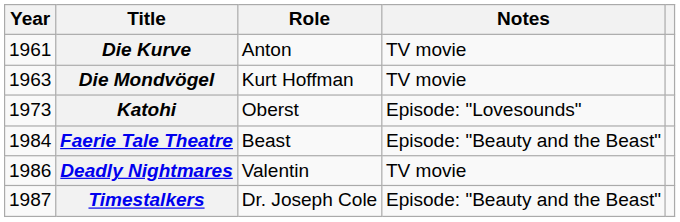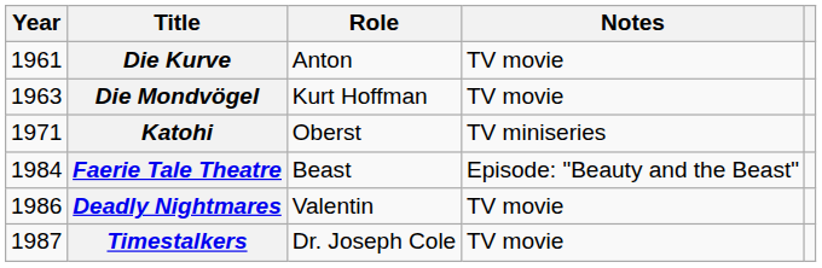 <table class="wikitable plainrowheaders sortable">
 <tr>
 <th scope="col">Year</th>
 <th scope="col">Title</th>
 <th scope="col">Role</th>
 <th scope="col" class="unsortable">Notes</th>
 <th scope=col class="unsortable"></th>
 </tr>
 <tr>
 <td>1961</td>
 <th scope="row"><em>Die Kurve</em></th>
 <td>Anton</td>
 <td>TV movie</td>
 <td></td>
 </tr>
 <tr>
 <td>1963</td>
 <th scope="row"><em>Die Mondvögel</em></th>
 <td>Kurt Hoffman</td>
 <td>TV movie</td>
 <td></td>
 </tr>
 <tr>
-<td>1973</td>
+<td>1971</td>
 <th scope="row"><em>Katohi</em></th>
 <td>Oberst</td>
-<td>Episode: "Lovesounds"</td>
+<td>TV miniseries</td>
 <td></td>
 </tr>
 <tr>
 <td>1984</td>
 <th scope="row"><em><a href='#'>Faerie Tale Theatre</a></em></th>
 <td>Beast</td>
 <td>Episode: "Beauty and the Beast"</td>
 <td></td>
 </tr>
 <tr>
 <td>1986</td>
 <th scope="row"><em><a href='#'>Deadly Nightmares</a></em></th>
 <td>Valentin</td>
 <td>TV movie</td>
 <td></td>
 </tr>
 <tr>
 <td>1987</td>
 <th scope="row"><em><a href='#'>Timestalkers</a></em></th>
 <td>Dr. Joseph Cole</td>
-<td>Episode: "Beauty and the Beast"</td>
+<td>TV movie</td>
 <td></td>
 </tr>
 </table>
